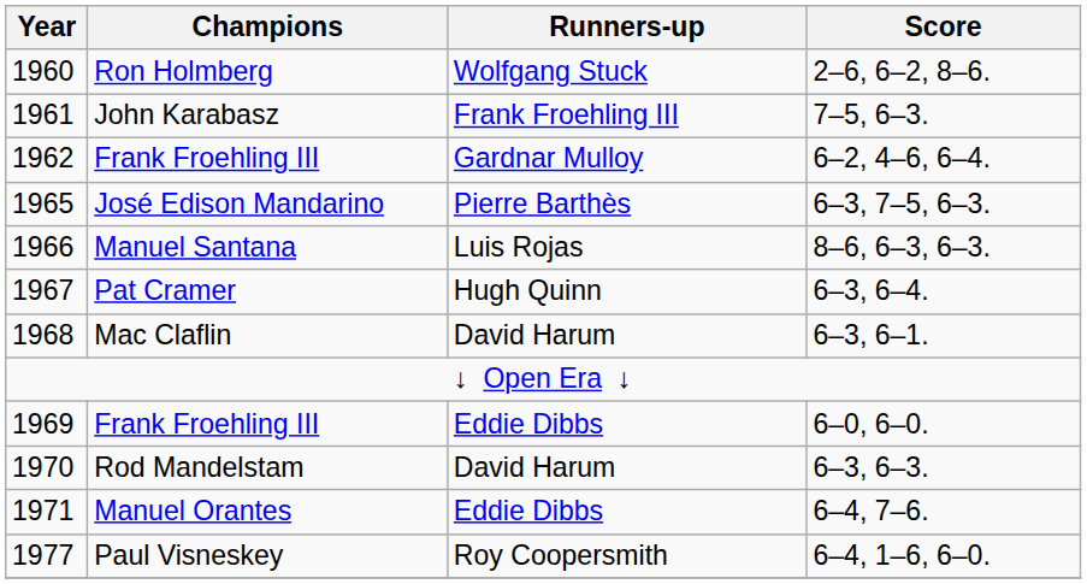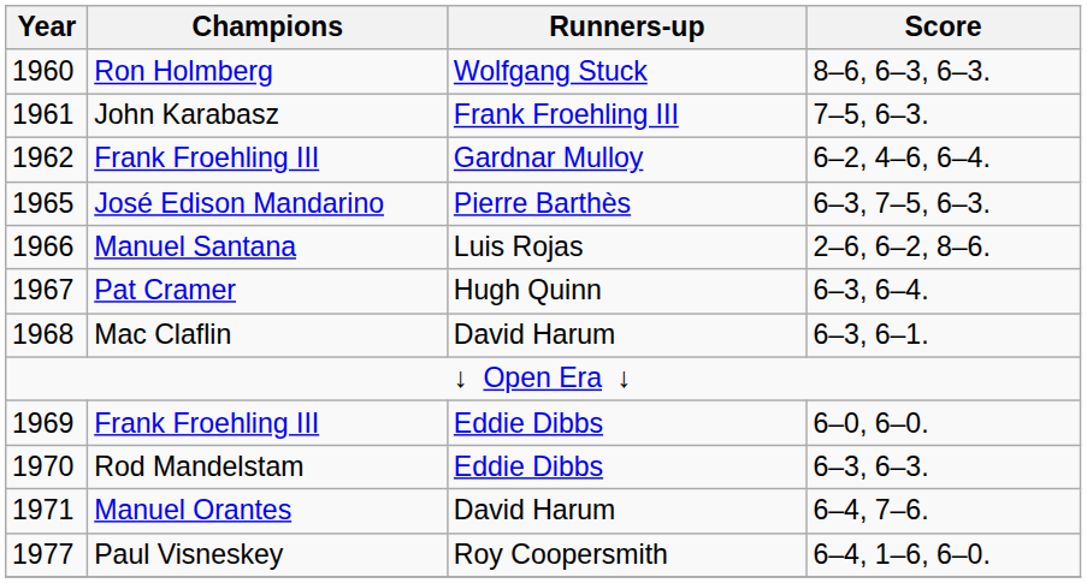 <table class="wikitable">
 <tr>
 <th style="width:40px">Year</th>
 <th style="width:200px">Champions</th>
 <th style="width:200px">Runners-up</th>
 <th style="width:150px" class="unsortable">Score</th>
 </tr>
 <tr>
 <td>1960</td>
 <td> <a href='#'>Ron Holmberg</a></td>
 <td> <a href='#'>Wolfgang Stuck</a></td>
-<td>2–6, 6–2, 8–6.</td>
+<td>8–6, 6–3, 6–3.</td>
 </tr>
 <tr>
 <td>1961</td>
 <td> John Karabasz</td>
 <td> <a href='#'>Frank Froehling III</a></td>
 <td>7–5, 6–3.</td>
 </tr>
 <tr>
 <td>1962</td>
 <td> <a href='#'>Frank Froehling III</a></td>
 <td> <a href='#'>Gardnar Mulloy</a></td>
 <td>6–2, 4–6, 6–4.</td>
 </tr>
 <tr>
 <td>1965</td>
 <td> <a href='#'>José Edison Mandarino</a></td>
 <td> <a href='#'>Pierre Barthès</a></td>
 <td>6–3, 7–5, 6–3.</td>
 </tr>
 <tr>
 <td>1966</td>
 <td> <a href='#'>Manuel Santana</a></td>
 <td> Luis Rojas</td>
-<td>8–6, 6–3, 6–3.</td>
+<td>2–6, 6–2, 8–6.</td>
 </tr>
 <tr>
 <td>1967</td>
 <td> <a href='#'>Pat Cramer</a></td>
 <td> Hugh Quinn</td>
 <td>6–3, 6–4.</td>
 </tr>
 <tr>
 <td>1968</td>
 <td> Mac Claflin</td>
 <td> David Harum</td>
 <td>6–3, 6–1.</td>
 </tr>
 <tr>
 <td colspan=4 align=center>↓  <a href='#'>Open Era</a>  ↓</td>
 </tr>
 <tr>
 <td>1969</td>
 <td> <a href='#'>Frank Froehling III</a></td>
 <td> <a href='#'>Eddie Dibbs</a></td>
 <td>6–0, 6–0.</td>
 </tr>
 <tr>
 <td>1970</td>
 <td> Rod Mandelstam</td>
-<td> David Harum</td>
+<td> <a href='#'>Eddie Dibbs</a></td>
 <td>6–3, 6–3.</td>
 </tr>
 <tr>
 <td>1971</td>
 <td> <a href='#'>Manuel Orantes</a></td>
-<td> <a href='#'>Eddie Dibbs</a></td>
+<td> David Harum</td>
 <td>6–4, 7–6.</td>
 </tr>
 <tr>
 <td>1977</td>
 <td> Paul Visneskey</td>
 <td> Roy Coopersmith</td>
 <td>6–4, 1–6, 6–0.</td>
 </tr>
 <tr>
 </tr>
 </table>
